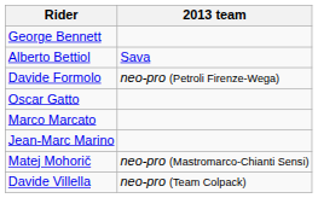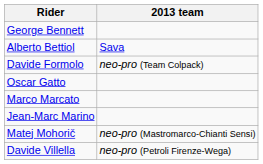 <table class="wikitable">
 <tr>
 <th>Rider</th>
 <th>2013 team</th>
 </tr>
 <tr>
 <td><a href='#'>George Bennett</a></td>
 <td></td>
 </tr>
 <tr>
 <td><a href='#'>Alberto Bettiol</a></td>
 <td><a href='#'>Sava</a></td>
 </tr>
 <tr>
 <td><a href='#'>Davide Formolo</a></td>
-<td><em>neo-pro</em> <small>(Petroli Firenze-Wega)</small></td>
+<td><em>neo-pro</em> <small>(Team Colpack)</small></td>
 </tr>
 <tr>
 <td><a href='#'>Oscar Gatto</a></td>
 <td></td>
 </tr>
 <tr>
 <td><a href='#'>Marco Marcato</a></td>
 <td></td>
 </tr>
 <tr>
 <td><a href='#'>Jean-Marc Marino</a></td>
 <td></td>
 </tr>
 <tr>
 <td><a href='#'>Matej Mohorič</a></td>
 <td><em>neo-pro</em> <small>(Mastromarco-Chianti Sensi)</small></td>
 </tr>
 <tr>
 <td><a href='#'>Davide Villella</a></td>
-<td><em>neo-pro</em> <small>(Team Colpack)</small></td>
+<td><em>neo-pro</em> <small>(Petroli Firenze-Wega)</small></td>
 </tr>
 </table>
